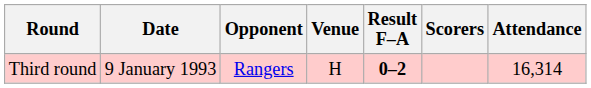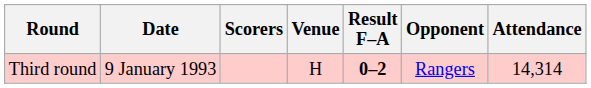 <table class="wikitable" style="text-align:center;">
 <tr>
 <th>Round</th>
 <th>Date</th>
-<th>Opponent</th>
+<th>Scorers</th>
 <th>Venue</th>
 <th>Result<br>F–A</th>
-<th>Scorers</th>
+<th>Opponent</th>
 <th>Attendance</th>
 </tr>
 <tr bgcolor="#FFCCCC">
 <td>Third round</td>
 <td>9 January 1993</td>
-<td><a href='#'>Rangers</a></td>
+<td></td>
 <td>H</td>
 <td><strong>0–2</strong></td>
-<td></td>
-<td>16,314</td>
+<td><a href='#'>Rangers</a></td>
+<td>14,314</td>
 </tr>
 </table>
